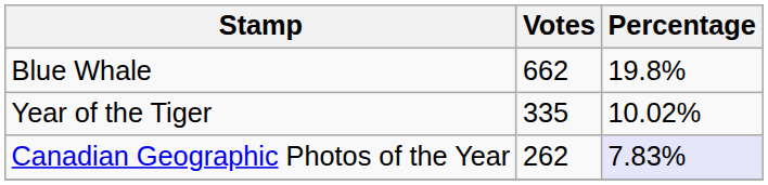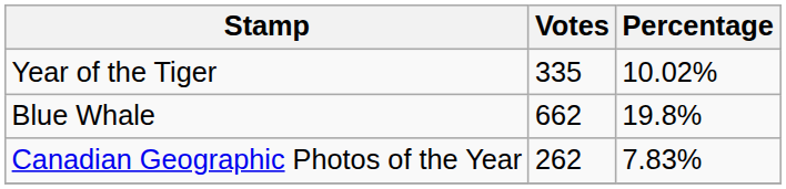 <table class="wikitable sortable">
 <tr>
 <th>Stamp</th>
 <th>Votes</th>
 <th>Percentage</th>
 </tr>
 <tr>
+<td>Year of the Tiger</td>
+<td>335</td>
+<td>10.02%</td>
+</tr>
+<tr>
 <td>Blue Whale</td>
 <td>662</td>
 <td>19.8%</td>
 </tr>
 <tr>
-<td>Year of the Tiger</td>
-<td>335</td>
-<td>10.02%</td>
-</tr>
-<tr>
 <td><a href='#'>Canadian Geographic</a> Photos of the Year</td>
 <td>262</td>
-<td style="background: lavender;">7.83%</td>
+<td>7.83%</td>
 </tr>
 <tr>
 </tr>
 </table>
